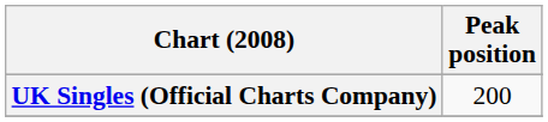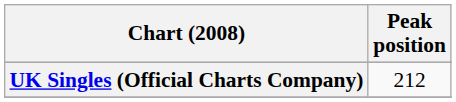 <table class="wikitable sortable plainrowheaders">
 <tr>
 <th align="center">Chart (2008)</th>
 <th align="center">Peak<br>position</th>
 </tr>
 <tr>
 </tr>
 <tr>
 <th scope="row"><a href='#'>UK Singles</a> (Official Charts Company)</th>
-<td align="center">200</td>
+<td align="center">212</td>
 </tr>
 <tr>
 </tr>
 <tr>
 </tr>
 </table>
